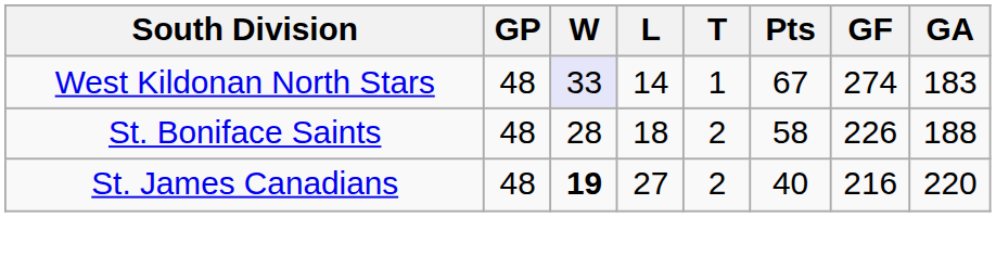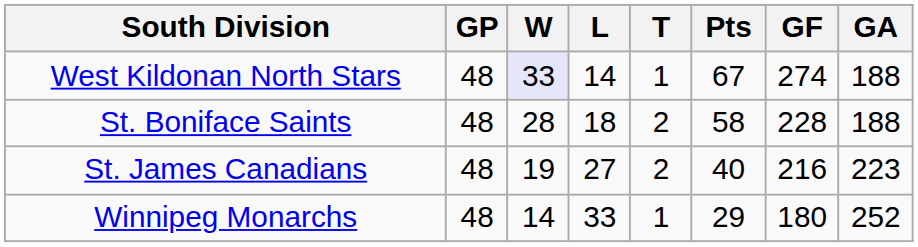 <table class="wikitable" style="text-align:center">
 <tr>
 <th width="45%">South Division</th>
 <th width="6.25%">GP</th>
 <th width="6.25%">W</th>
 <th width="6.25%">L</th>
 <th width="6.25%">T</th>
 <th width="7.5%">Pts</th>
 <th width="7.5%">GF</th>
 <th width="7.5%">GA</th>
 </tr>
 <tr>
 <td><a href='#'>West Kildonan North Stars</a></td>
 <td>48</td>
 <td style="background: lavender;">33</td>
 <td>14</td>
 <td>1</td>
 <td>67</td>
 <td>274</td>
-<td>183</td>
+<td>188</td>
 </tr>
 <tr>
 <td><a href='#'>St. Boniface Saints</a></td>
 <td>48</td>
 <td>28</td>
 <td>18</td>
 <td>2</td>
 <td>58</td>
-<td>226</td>
+<td>228</td>
 <td>188</td>
 </tr>
 <tr>
 <td><a href='#'>St. James Canadians</a></td>
 <td>48</td>
-<td><strong>19</strong></td>
+<td>19</td>
 <td>27</td>
 <td>2</td>
 <td>40</td>
 <td>216</td>
-<td>220</td>
+<td>223</td>
+</tr>
+<tr>
+<td><a href='#'>Winnipeg Monarchs</a></td>
+<td>48</td>
+<td>14</td>
+<td>33</td>
+<td>1</td>
+<td>29</td>
+<td>180</td>
+<td>252</td>
 </tr>
 </table>
